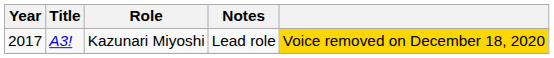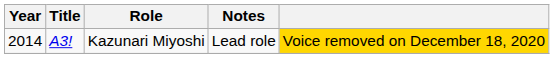 <table class="wikitable">
 <tr {| class="wikitable sortable">
 <th>Year</th>
 <th>Title</th>
 <th>Role</th>
 <th>Notes</th>
 <th class="unsortable"></th>
 </tr>
 <tr>
-<td>2017</td>
+<td>2014</td>
 <td><em><a href='#'>A3!</a></em></td>
 <td>Kazunari Miyoshi</td>
 <td>Lead role</td>
 <td style="background: gold;">Voice removed on December 18, 2020</td>
 </tr>
 <tr>
 </tr>
 </table>
